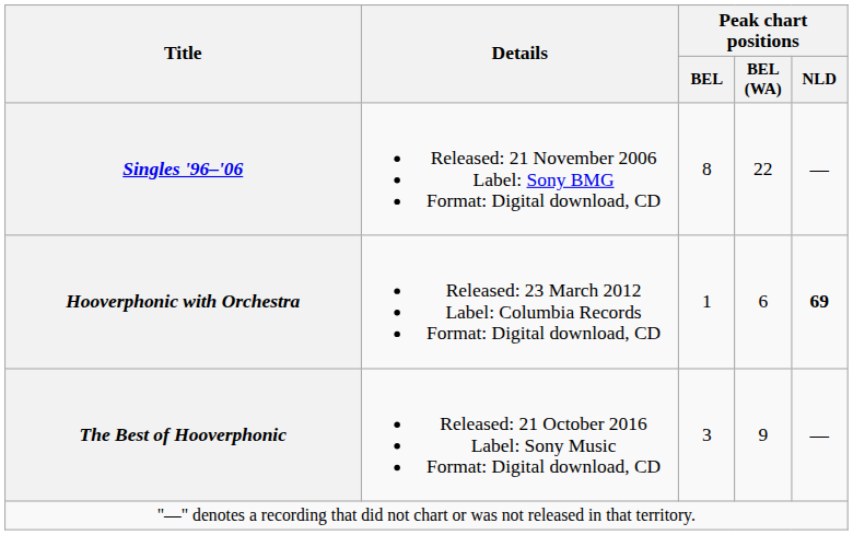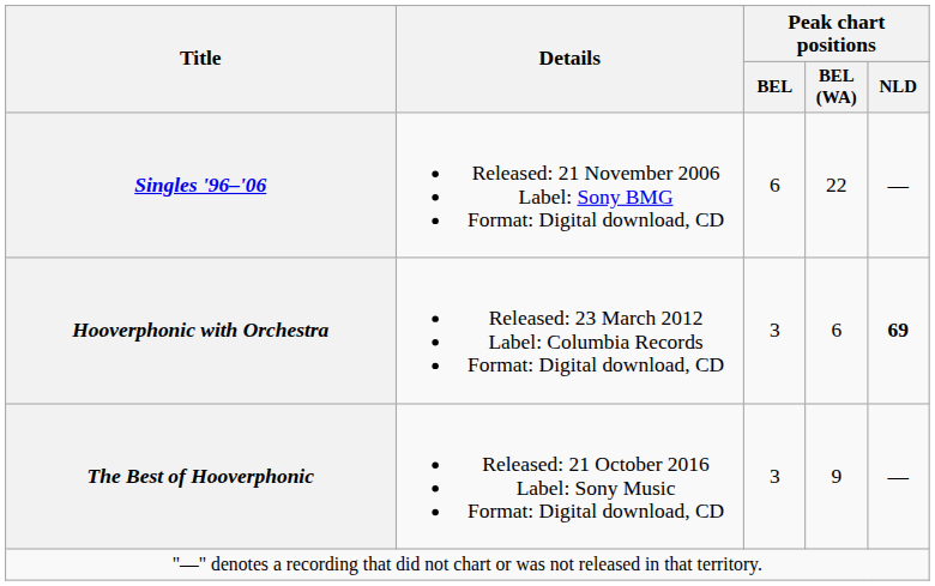 <table class="wikitable plainrowheaders" style="text-align:center;">
 <tr>
 <th scope="col" rowspan="2" style="width:18.2em;">Title</th>
 <th scope="col" rowspan="2" style="width:16.2em;">Details</th>
 <th scope="col" colspan="3">Peak chart positions</th>
 </tr>
 <tr>
 <th scope="col" style="width:3em;font-size:85%;">BEL<br></th>
 <th scope="col" style="width:3em;font-size:85%;">BEL<br>(WA)<br></th>
 <th scope="col" style="width:3em;font-size:85%;">NLD<br></th>
 </tr>
 <tr>
 <th scope="row"><em><a href='#'>Singles '96–'06</a></em></th>
 <td><br><ul><li>Released: 21 November 2006</li><li>Label: <a href='#'>Sony BMG</a></li><li>Format: Digital download, CD</li></ul></td>
-<td>8</td>
+<td>6</td>
 <td>22</td>
 <td>—</td>
 </tr>
 <tr>
 <th scope="row"><em>Hooverphonic with Orchestra</em></th>
 <td><br><ul><li>Released: 23 March 2012</li><li>Label: Columbia Records</li><li>Format: Digital download, CD</li></ul></td>
-<td>1</td>
+<td>3</td>
 <td>6</td>
 <td><strong>69</strong></td>
 </tr>
 <tr>
 <th scope="row"><em>The Best of Hooverphonic</em></th>
 <td><br><ul><li>Released: 21 October 2016</li><li>Label: Sony Music</li><li>Format: Digital download, CD</li></ul></td>
 <td>3</td>
 <td>9</td>
 <td>—</td>
 </tr>
 <tr>
 <td colspan="15" style="font-size:90%">"—" denotes a recording that did not chart or was not released in that territory.</td>
 </tr>
 </table>
